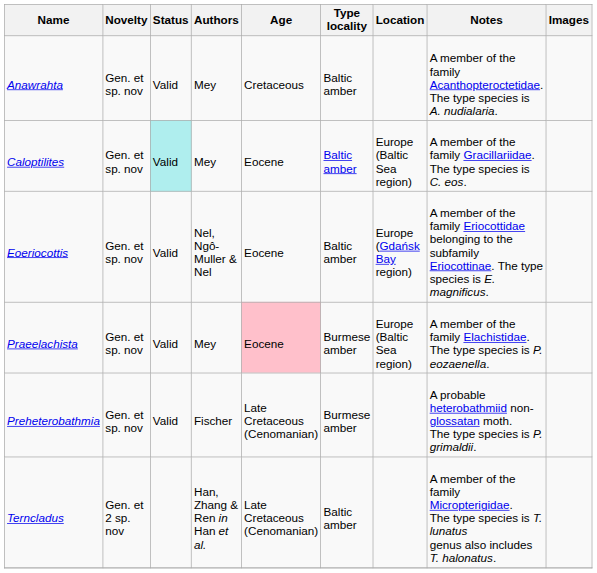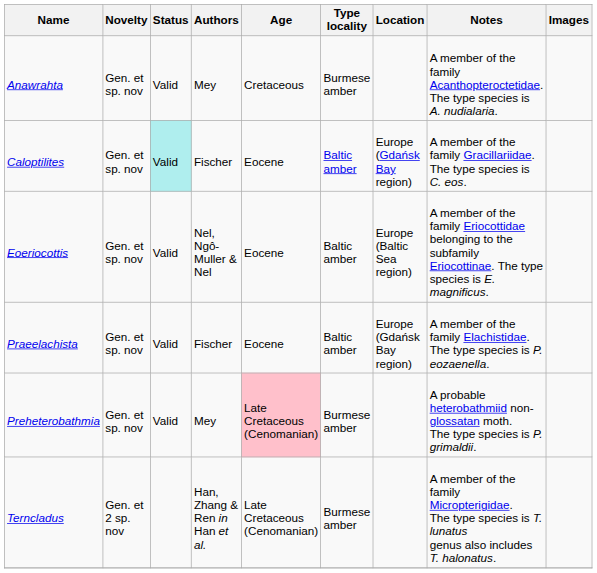 <table class="wikitable sortable" align="center" width="75%">
 <tr>
 <th>Name</th>
 <th>Novelty</th>
 <th>Status</th>
 <th>Authors</th>
 <th>Age</th>
 <th>Type locality</th>
 <th>Location</th>
 <th>Notes</th>
 <th>Images</th>
 </tr>
 <tr>
 <td><br><em><a href='#'>Anawrahta</a></em></td>
 <td><br>Gen. et sp. nov</td>
 <td><br>Valid</td>
 <td><br>Mey</td>
 <td><br>Cretaceous</td>
-<td><br>Baltic amber</td>
+<td><br>Burmese amber</td>
 <td><br></td>
 <td><br>A member of the family <a href='#'>Acanthopteroctetidae</a>. The type species is <em>A. nudialaria</em>.</td>
 <td></td>
 </tr>
 <tr>
 <td><br><em><a href='#'>Caloptilites</a></em></td>
 <td><br>Gen. et sp. nov</td>
 <td style="background: paleturquoise;"><br>Valid</td>
-<td><br>Mey</td>
+<td><br>Fischer</td>
 <td><br>Eocene</td>
 <td><br><a href='#'>Baltic amber</a></td>
-<td><br>Europe (Baltic Sea region)</td>
+<td><br>Europe (<a href='#'>Gdańsk Bay</a> region)</td>
 <td><br>A member of the family <a href='#'>Gracillariidae</a>. The type species is <em>C. eos</em>.</td>
 <td></td>
 </tr>
 <tr>
 <td><br><em><a href='#'>Eoeriocottis</a></em></td>
 <td><br>Gen. et sp. nov</td>
 <td><br>Valid</td>
 <td><br>Nel, Ngô-Muller & Nel</td>
 <td><br>Eocene</td>
 <td><br>Baltic amber</td>
-<td><br>Europe (<a href='#'>Gdańsk Bay</a> region)</td>
+<td><br>Europe (Baltic Sea region)</td>
 <td><br>A member of the family <a href='#'>Eriocottidae</a> belonging to the subfamily <a href='#'>Eriocottinae</a>. The type species is <em>E. magnificus</em>.</td>
 <td></td>
 </tr>
 <tr>
 <td><br><em><a href='#'>Praeelachista</a></em></td>
 <td><br>Gen. et sp. nov</td>
 <td><br>Valid</td>
-<td><br>Mey</td>
-<td style="background: pink;"><br>Eocene</td>
-<td><br>Burmese amber</td>
-<td><br>Europe (Baltic Sea region)</td>
+<td><br>Fischer</td>
+<td><br>Eocene</td>
+<td><br>Baltic amber</td>
+<td><br>Europe (Gdańsk Bay region)</td>
 <td><br>A member of the family <a href='#'>Elachistidae</a>. The type species is <em>P. eozaenella</em>.</td>
 <td></td>
 </tr>
 <tr>
 <td><br><em><a href='#'>Preheterobathmia</a></em></td>
 <td><br>Gen. et sp. nov</td>
 <td><br>Valid</td>
-<td><br>Fischer</td>
-<td><br>Late Cretaceous<br>(Cenomanian)</td>
+<td><br>Mey</td>
+<td style="background: pink;"><br>Late Cretaceous<br>(Cenomanian)</td>
 <td><br>Burmese amber</td>
 <td><br></td>
 <td><br>A probable <a href='#'>heterobathmiid</a> non-<a href='#'>glossatan</a> moth.<br> The type species is <em>P. grimaldii</em>.</td>
 <td><br></td>
 </tr>
 <tr>
 <td><br><em><a href='#'>Terncladus</a></em></td>
 <td><br>Gen. et 2 sp. nov</td>
 <td></td>
 <td><br>Han, Zhang & Ren <em>in</em> Han <em>et al.</em></td>
 <td><br>Late Cretaceous<br>(Cenomanian)</td>
-<td><br>Baltic amber</td>
+<td><br>Burmese amber</td>
 <td><br></td>
 <td><br>A member of the family <a href='#'>Micropterigidae</a>.<br> The type species is <em>T. lunatus</em><br> genus also includes <em>T. halonatus</em>.</td>
 <td></td>
 </tr>
 <tr>
 </tr>
 </table>
